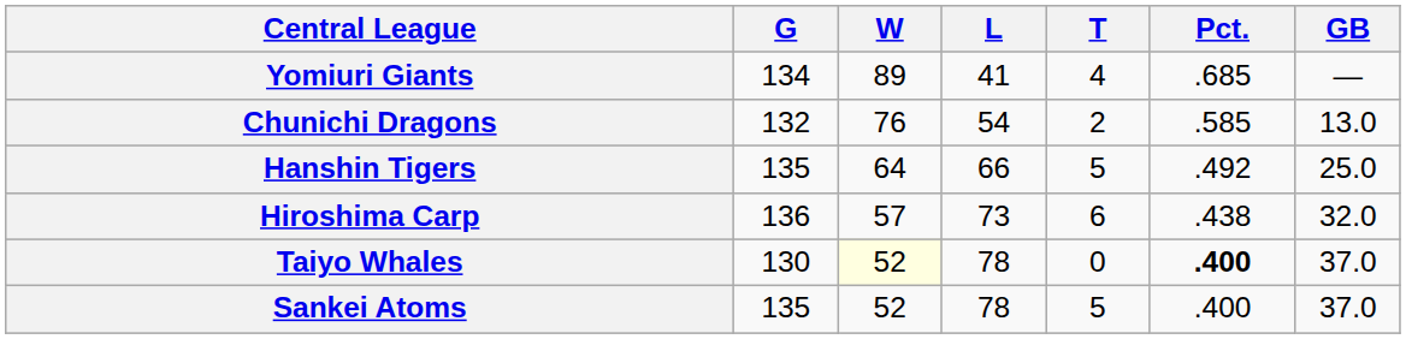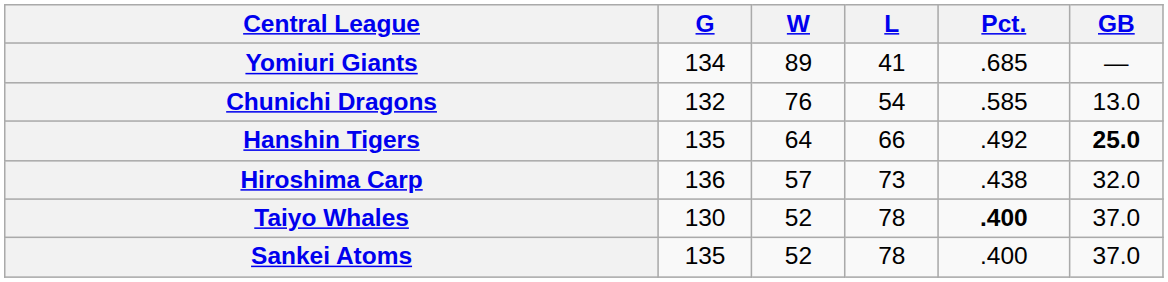 <table class="wikitable plainrowheaders" style="width:60%; text-align:center;">
 <tr>
 <th scope="col" style="width:35%;"><a href='#'>Central League</a></th>
 <th scope="col" style="width:5%;"><a href='#'>G</a></th>
 <th scope="col" style="width:5%;"><a href='#'>W</a></th>
 <th scope="col" style="width:5%;"><a href='#'>L</a></th>
-<th scope="col" style="width:5%;"><a href='#'>T</a></th>
 <th scope="col" style="width:7%;"><a href='#'>Pct.</a></th>
 <th scope="col" style="width:5%;"><a href='#'>GB</a></th>
 </tr>
 <tr>
 <th scope="row" style="text-align:center;"><a href='#'>Yomiuri Giants</a></th>
 <td>134</td>
 <td>89</td>
 <td>41</td>
-<td>4</td>
 <td>.685</td>
 <td>—</td>
 </tr>
 <tr>
 <th scope="row" style="text-align:center;"><a href='#'>Chunichi Dragons</a></th>
 <td>132</td>
 <td>76</td>
 <td>54</td>
-<td>2</td>
 <td>.585</td>
 <td>13.0</td>
 </tr>
 <tr>
 <th scope="row" style="text-align:center;"><a href='#'>Hanshin Tigers</a></th>
 <td>135</td>
 <td>64</td>
 <td>66</td>
-<td>5</td>
 <td>.492</td>
-<td>25.0</td>
+<td><strong>25.0</strong></td>
 </tr>
 <tr>
 <th scope="row" style="text-align:center;"><a href='#'>Hiroshima Carp</a></th>
 <td>136</td>
 <td>57</td>
 <td>73</td>
-<td>6</td>
 <td>.438</td>
 <td>32.0</td>
 </tr>
 <tr>
 <th scope="row" style="text-align:center;"><a href='#'>Taiyo Whales</a></th>
 <td>130</td>
-<td style="background: lightyellow;">52</td>
+<td>52</td>
 <td>78</td>
-<td>0</td>
 <td><strong>.400</strong></td>
 <td>37.0</td>
 </tr>
 <tr>
 <th scope="row" style="text-align:center;"><a href='#'>Sankei Atoms</a></th>
 <td>135</td>
 <td>52</td>
 <td>78</td>
-<td>5</td>
 <td>.400</td>
 <td>37.0</td>
 </tr>
 </table>
